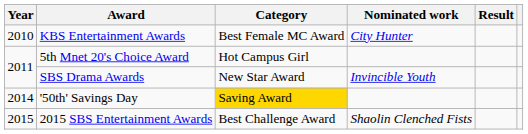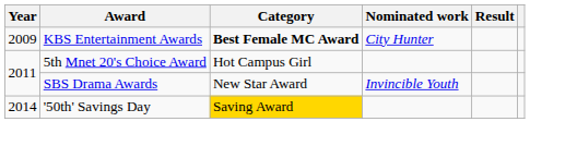 <table class="wikitable">
 <tr>
 <th>Year</th>
 <th>Award</th>
 <th>Category</th>
 <th>Nominated work</th>
 <th>Result</th>
 <th scope="col" class="unsortable"></th>
 </tr>
 <tr>
-<td>2010</td>
+<td>2009</td>
 <td><a href='#'>KBS Entertainment Awards</a></td>
-<td>Best Female MC Award</td>
+<td><strong>Best Female MC Award</strong></td>
 <td><em><a href='#'>City Hunter</a></em></td>
 <td></td>
 <td></td>
 </tr>
 <tr>
 <td rowspan="2">2011</td>
 <td>5th <a href='#'>Mnet 20's Choice Award</a></td>
 <td>Hot Campus Girl</td>
 <td></td>
 <td></td>
 <td></td>
 </tr>
 <tr>
 <td><a href='#'>SBS Drama Awards</a></td>
 <td>New Star Award</td>
 <td><em><a href='#'>Invincible Youth</a></em></td>
 <td></td>
 <td></td>
 </tr>
 <tr>
 <td>2014</td>
 <td>'50th' Savings Day</td>
 <td style="background: gold;">Saving Award</td>
 <td></td>
 <td></td>
 <td></td>
 </tr>
-<tr>
-<td>2015</td>
-<td>2015 <a href='#'>SBS Entertainment Awards</a></td>
-<td>Best Challenge Award</td>
-<td><em>Shaolin Clenched Fists</em></td>
-<td></td>
-<td></td>
-</tr>
 </table>
